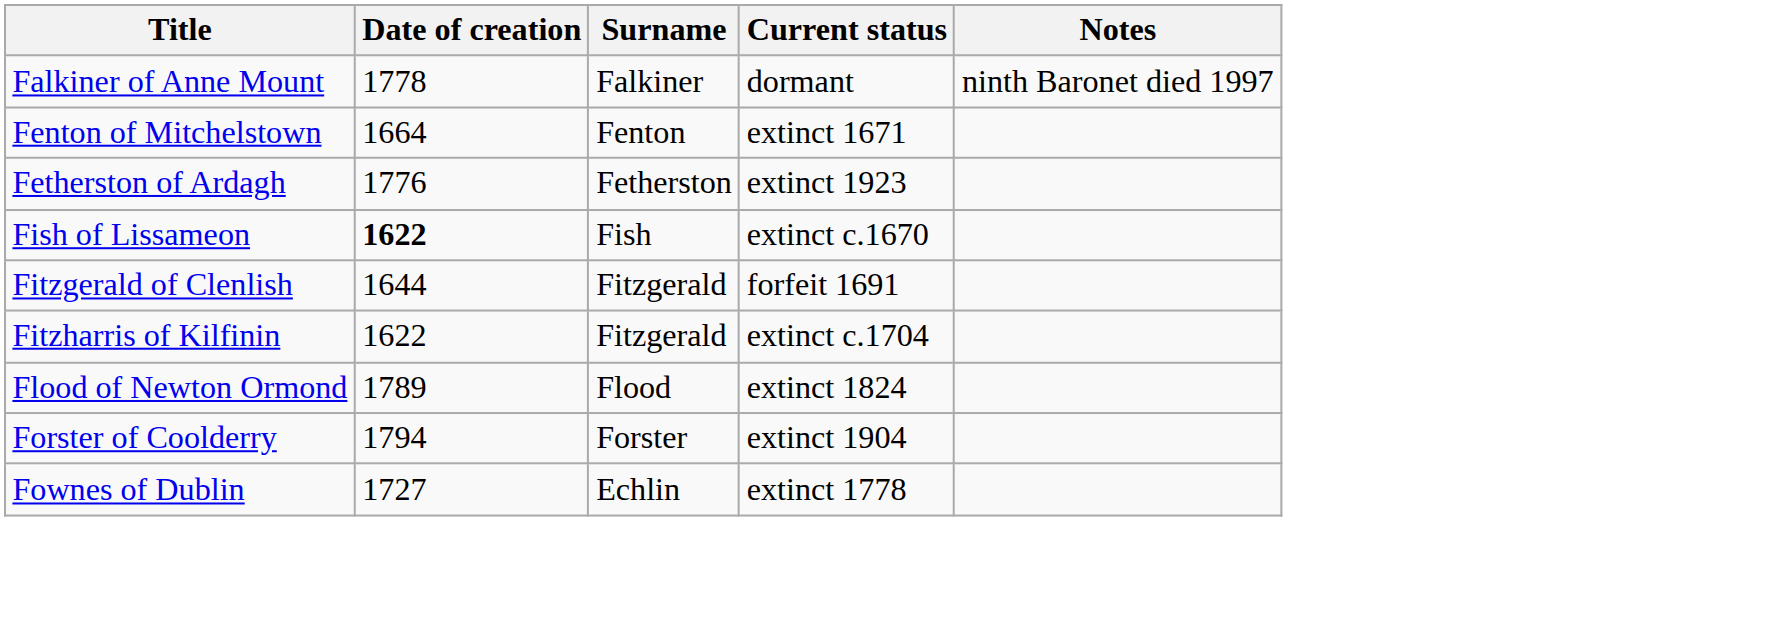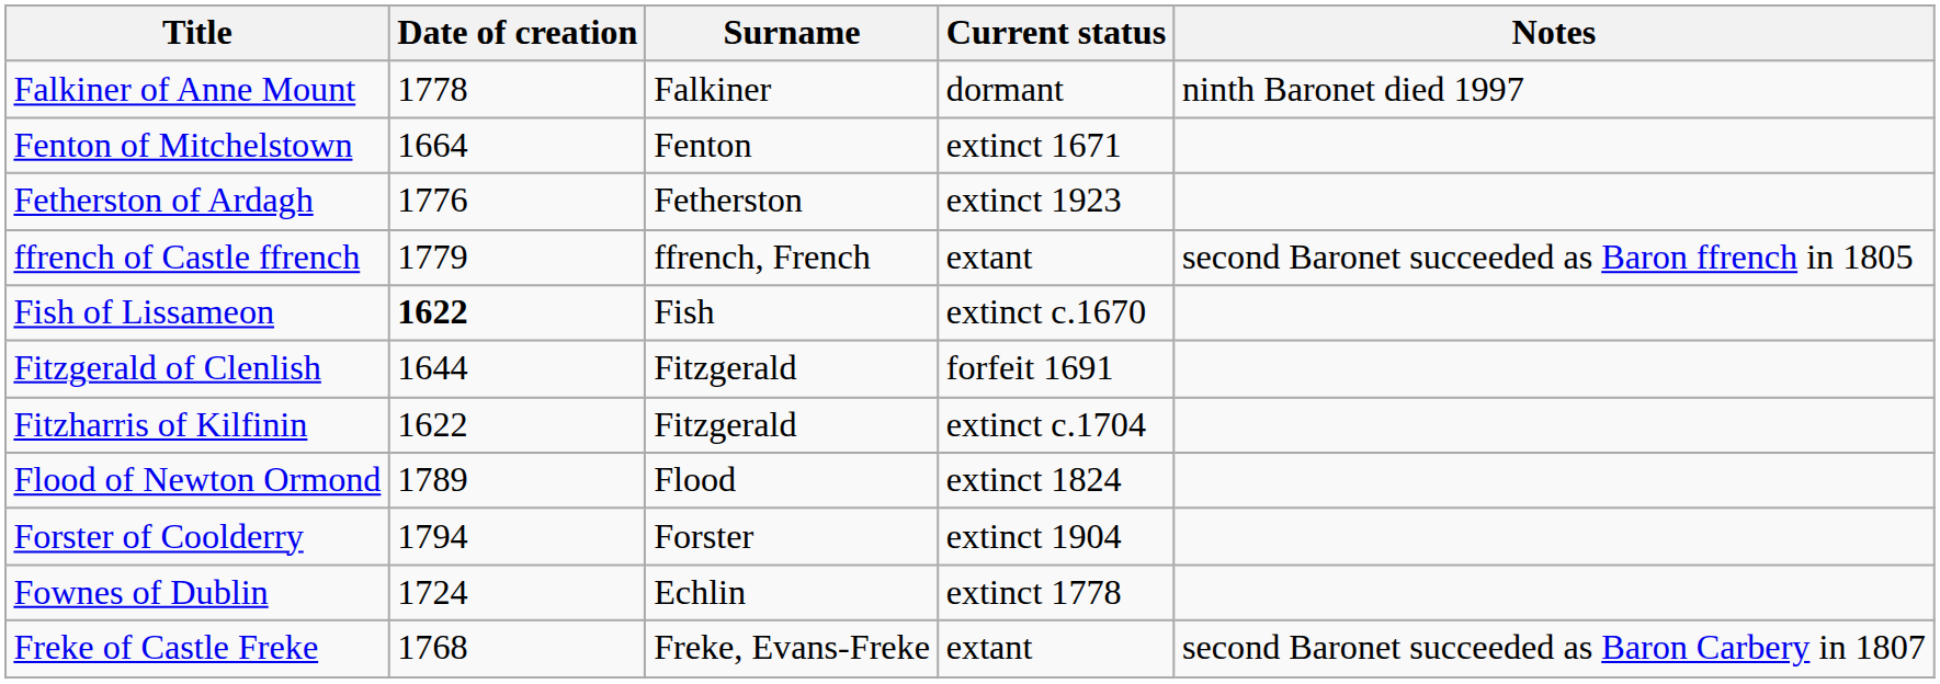 <table class="wikitable">
 <tr>
 <th>Title</th>
 <th>Date of creation</th>
 <th>Surname</th>
 <th>Current status</th>
 <th>Notes</th>
 </tr>
 <tr>
 <td><a href='#'>Falkiner of Anne Mount</a></td>
 <td>1778</td>
 <td>Falkiner</td>
 <td>dormant</td>
 <td>ninth Baronet died 1997</td>
 </tr>
 <tr>
 <td><a href='#'>Fenton of Mitchelstown</a></td>
 <td>1664</td>
 <td>Fenton</td>
 <td>extinct 1671</td>
 <td> </td>
 </tr>
 <tr>
 <td><a href='#'>Fetherston of Ardagh</a></td>
 <td>1776</td>
 <td>Fetherston</td>
 <td>extinct 1923</td>
 <td> </td>
+</tr>
+<tr>
+<td><a href='#'>ffrench of Castle ffrench</a></td>
+<td>1779</td>
+<td>ffrench, French</td>
+<td>extant</td>
+<td>second Baronet succeeded as <a href='#'>Baron ffrench</a> in 1805</td>
 </tr>
 <tr>
 <td><a href='#'>Fish of Lissameon</a></td>
 <td><strong>1622</strong></td>
 <td>Fish</td>
 <td>extinct c.1670</td>
 <td> </td>
 </tr>
 <tr>
 <td><a href='#'>Fitzgerald of Clenlish</a></td>
 <td>1644</td>
 <td>Fitzgerald</td>
 <td>forfeit 1691</td>
 <td> </td>
 </tr>
 <tr>
 <td><a href='#'>Fitzharris of Kilfinin</a></td>
 <td>1622</td>
 <td>Fitzgerald</td>
 <td>extinct c.1704</td>
 <td> </td>
 </tr>
 <tr>
 <td><a href='#'>Flood of Newton Ormond</a></td>
 <td>1789</td>
 <td>Flood</td>
 <td>extinct 1824</td>
 <td> </td>
 </tr>
 <tr>
 <td><a href='#'>Forster of Coolderry</a></td>
 <td>1794</td>
 <td>Forster</td>
 <td>extinct 1904</td>
 <td> </td>
 </tr>
 <tr>
 <td><a href='#'>Fownes of Dublin</a></td>
-<td>1727</td>
+<td>1724</td>
 <td>Echlin</td>
 <td>extinct 1778</td>
 <td> </td>
 </tr>
+<tr>
+<td><a href='#'>Freke of Castle Freke</a></td>
+<td>1768</td>
+<td>Freke, Evans-Freke</td>
+<td>extant</td>
+<td>second Baronet succeeded as <a href='#'>Baron Carbery</a> in 1807</td>
+</tr>
 </table>
